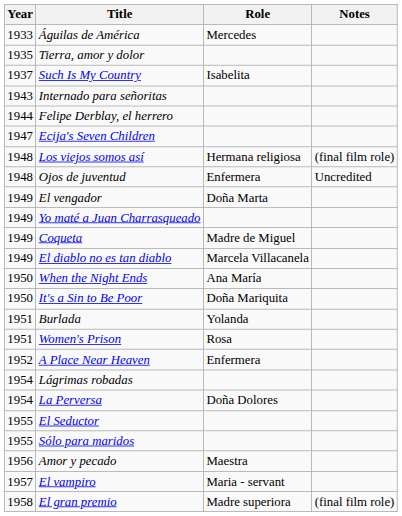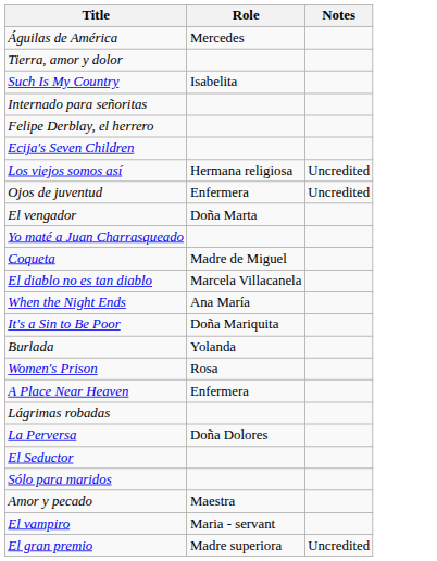 <table class="wikitable">
 <tr>
-<th>Year</th>
 <th>Title</th>
 <th>Role</th>
 <th>Notes</th>
 </tr>
 <tr>
-<td>1933</td>
 <td><em>Águilas de América</em></td>
 <td>Mercedes</td>
 <td></td>
 </tr>
 <tr>
-<td>1935</td>
 <td><em>Tierra, amor y dolor</em></td>
 <td></td>
 <td></td>
 </tr>
 <tr>
-<td>1937</td>
 <td><em><a href='#'>Such Is My Country</a></em></td>
 <td>Isabelita</td>
 <td></td>
 </tr>
 <tr>
-<td>1943</td>
 <td><em>Internado para señoritas</em></td>
 <td></td>
 <td></td>
 </tr>
 <tr>
-<td>1944</td>
 <td><em>Felipe Derblay, el herrero</em></td>
 <td></td>
 <td></td>
 </tr>
 <tr>
-<td>1947</td>
 <td><em><a href='#'>Ecija's Seven Children</a></em></td>
 <td></td>
 <td></td>
 </tr>
 <tr>
-<td>1948</td>
 <td><em><a href='#'>Los viejos somos así</a></em></td>
 <td>Hermana religiosa</td>
-<td>(final film role)</td>
+<td>Uncredited</td>
 </tr>
 <tr>
-<td>1948</td>
 <td><em>Ojos de juventud</em></td>
 <td>Enfermera</td>
 <td>Uncredited</td>
 </tr>
 <tr>
-<td>1949</td>
 <td><em>El vengador</em></td>
 <td>Doña Marta</td>
 <td></td>
 </tr>
 <tr>
-<td>1949</td>
 <td><em><a href='#'>Yo maté a Juan Charrasqueado</a></em></td>
 <td></td>
 <td></td>
 </tr>
 <tr>
-<td>1949</td>
 <td><em><a href='#'>Coqueta</a></em></td>
 <td>Madre de Miguel</td>
 <td></td>
 </tr>
 <tr>
-<td>1949</td>
 <td><em><a href='#'>El diablo no es tan diablo</a></em></td>
 <td>Marcela Villacanela</td>
 <td></td>
 </tr>
 <tr>
-<td>1950</td>
 <td><em><a href='#'>When the Night Ends</a></em></td>
 <td>Ana María</td>
 <td></td>
 </tr>
 <tr>
-<td>1950</td>
 <td><em><a href='#'>It's a Sin to Be Poor</a></em></td>
 <td>Doña Mariquita</td>
 <td></td>
 </tr>
 <tr>
-<td>1951</td>
 <td><em>Burlada</em></td>
 <td>Yolanda</td>
 <td></td>
 </tr>
 <tr>
-<td>1951</td>
 <td><em><a href='#'>Women's Prison</a></em></td>
 <td>Rosa</td>
 <td></td>
 </tr>
 <tr>
-<td>1952</td>
 <td><em><a href='#'>A Place Near Heaven</a></em></td>
 <td>Enfermera</td>
 <td></td>
 </tr>
 <tr>
-<td>1954</td>
 <td><em>Lágrimas robadas</em></td>
 <td></td>
 <td></td>
 </tr>
 <tr>
-<td>1954</td>
 <td><em><a href='#'>La Perversa</a></em></td>
 <td>Doña Dolores</td>
 <td></td>
 </tr>
 <tr>
-<td>1955</td>
 <td><em><a href='#'>El Seductor</a></em></td>
 <td></td>
 <td></td>
 </tr>
 <tr>
-<td>1955</td>
 <td><em><a href='#'>Sólo para maridos</a></em></td>
 <td></td>
 <td></td>
 </tr>
 <tr>
-<td>1956</td>
 <td><em>Amor y pecado</em></td>
 <td>Maestra</td>
 <td></td>
 </tr>
 <tr>
-<td>1957</td>
 <td><em><a href='#'>El vampiro</a></em></td>
 <td>Maria - servant</td>
 <td></td>
 </tr>
 <tr>
-<td>1958</td>
 <td><em><a href='#'>El gran premio</a></em></td>
 <td>Madre superiora</td>
-<td>(final film role)</td>
+<td>Uncredited</td>
 </tr>
 </table>
